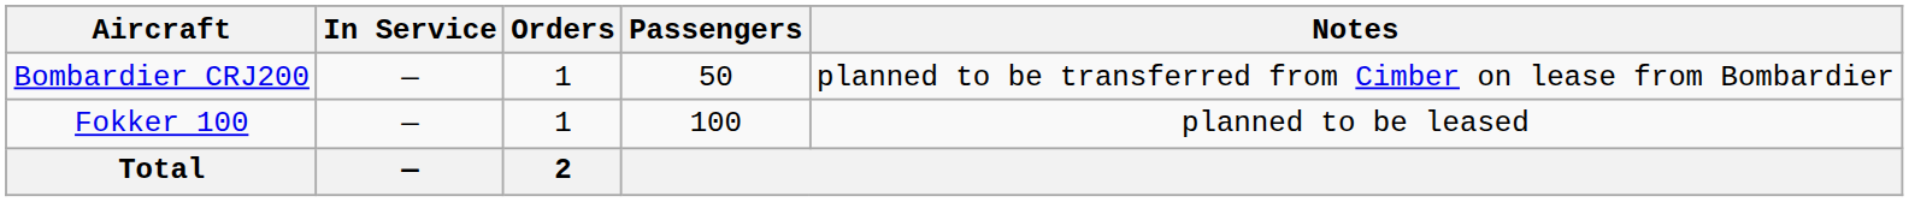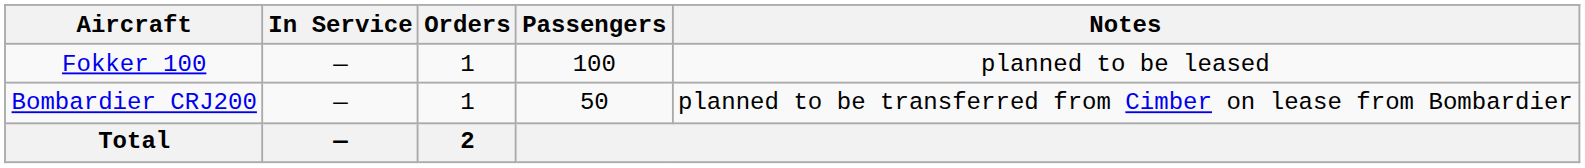 <table class="wikitable" style="margin:0.5em auto; text-align:center">
 <tr>
 <th>Aircraft</th>
 <th>In Service</th>
 <th>Orders</th>
 <th>Passengers</th>
 <th>Notes</th>
 </tr>
 <tr>
+<td><a href='#'>Fokker 100</a></td>
+<td align="center">—</td>
+<td align="center">1</td>
+<td align="center">100</td>
+<td>planned to be leased</td>
+</tr>
+<tr>
 <td><a href='#'>Bombardier CRJ200</a></td>
 <td align="center">—</td>
 <td align="center">1</td>
 <td align="center">50</td>
 <td>planned to be transferred from <a href='#'>Cimber</a> on lease from Bombardier</td>
-</tr>
-<tr>
-<td><a href='#'>Fokker 100</a></td>
-<td align="center">—</td>
-<td align="center">1</td>
-<td align="center">100</td>
-<td>planned to be leased</td>
 </tr>
 <tr>
 <th>Total</th>
 <th>—</th>
 <th>2</th>
 <th colspan="2"></th>
 </tr>
 </table>
